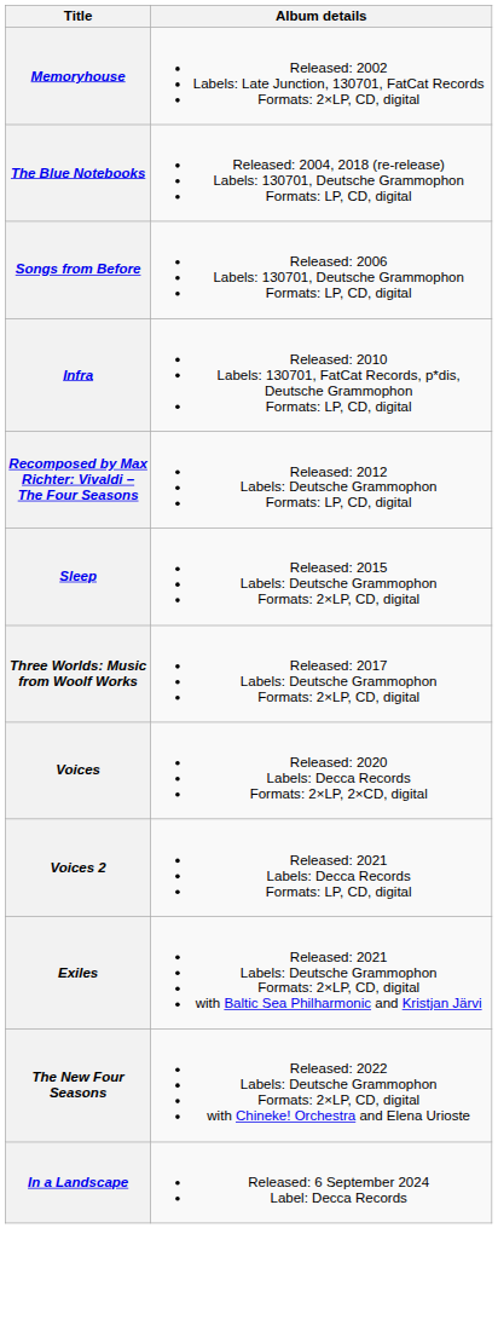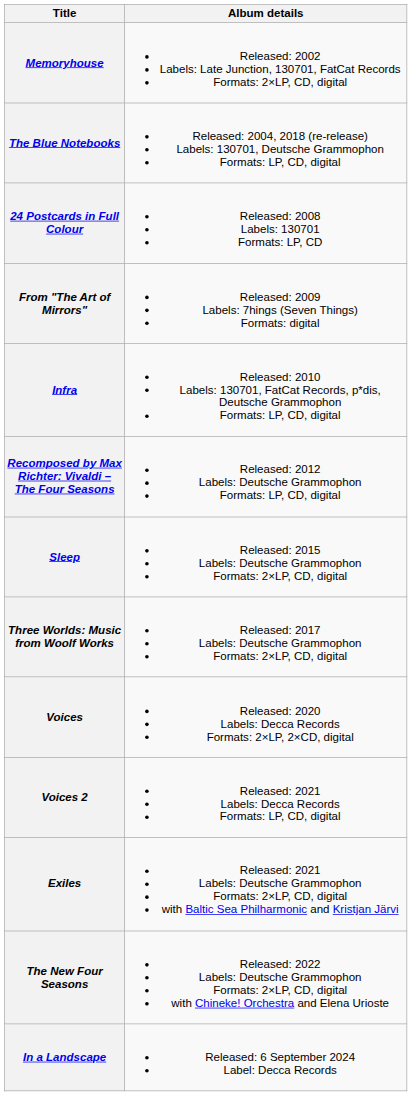 <table class="wikitable plainrowheaders" style="text-align:center">
 <tr>
 <th scope="col" style="width:10em">Title</th>
 <th scope="col" style="width:24em">Album details</th>
 </tr>
 <tr>
 <th scope="row"><em><a href='#'>Memoryhouse</a></em></th>
 <td><br><ul><li>Released: 2002</li><li>Labels: Late Junction, 130701, FatCat Records</li><li>Formats: 2×LP, CD, digital</li></ul></td>
 </tr>
 <tr>
 <th scope="row"><em><a href='#'>The Blue Notebooks</a></em></th>
 <td><br><ul><li>Released: 2004, 2018 (re-release)</li><li>Labels: 130701, Deutsche Grammophon</li><li>Formats: LP, CD, digital</li></ul></td>
 </tr>
 <tr>
-<th scope="row"><em><a href='#'>Songs from Before</a></em></th>
-<td><br><ul><li>Released: 2006</li><li>Labels: 130701, Deutsche Grammophon</li><li>Formats: LP, CD, digital</li></ul></td>
+<th scope="row"><em><a href='#'>24 Postcards in Full Colour</a></em></th>
+<td><br><ul><li>Released: 2008</li><li>Labels: 130701</li><li>Formats: LP, CD</li></ul></td>
+</tr>
+<tr>
+<th scope="row"><em>From "The Art of Mirrors"</em></th>
+<td><br><ul><li>Released: 2009</li><li>Labels: 7hings (Seven Things)</li><li>Formats: digital</li></ul></td>
 </tr>
 <tr>
 <th scope="row"><em><a href='#'>Infra</a></em></th>
 <td><br><ul><li>Released: 2010</li><li>Labels: 130701, FatCat Records, p*dis, Deutsche Grammophon</li><li>Formats: LP, CD, digital</li></ul></td>
 </tr>
 <tr>
 <th scope="row"><em><a href='#'>Recomposed by Max Richter: Vivaldi – The Four Seasons</a></em></th>
 <td><br><ul><li>Released: 2012</li><li>Labels: Deutsche Grammophon</li><li>Formats: LP, CD, digital</li></ul></td>
 </tr>
 <tr>
 <th scope="row"><em><a href='#'>Sleep</a></em></th>
 <td><br><ul><li>Released: 2015</li><li>Labels: Deutsche Grammophon</li><li>Formats: 2×LP, CD, digital</li></ul></td>
 </tr>
 <tr>
 <th scope="row"><em>Three Worlds: Music from Woolf Works</em></th>
 <td><br><ul><li>Released: 2017</li><li>Labels: Deutsche Grammophon</li><li>Formats: 2×LP, CD, digital</li></ul></td>
 </tr>
 <tr>
 <th scope="row"><em>Voices</em></th>
 <td><br><ul><li>Released: 2020</li><li>Labels: Decca Records</li><li>Formats: 2×LP, 2×CD, digital</li></ul></td>
 </tr>
 <tr>
 <th scope="row"><em>Voices 2</em></th>
 <td><br><ul><li>Released: 2021</li><li>Labels: Decca Records</li><li>Formats: LP, CD, digital</li></ul></td>
 </tr>
 <tr>
 <th scope="row"><em>Exiles</em></th>
 <td><br><ul><li>Released: 2021</li><li>Labels: Deutsche Grammophon</li><li>Formats: 2×LP, CD, digital</li><li>with <a href='#'>Baltic Sea Philharmonic</a> and <a href='#'>Kristjan Järvi</a></li></ul></td>
 </tr>
 <tr>
 <th scope="row"><em>The New Four Seasons</em></th>
 <td><br><ul><li>Released: 2022</li><li>Labels: Deutsche Grammophon</li><li>Formats: 2×LP, CD, digital</li><li>with <a href='#'>Chineke! Orchestra</a> and Elena Urioste</li></ul></td>
 </tr>
 <tr>
 <th scope="row"><em><a href='#'>In a Landscape</a></em></th>
 <td><br><ul><li>Released: 6 September 2024</li><li>Label: Decca Records</li></ul></td>
 </tr>
 </table>
